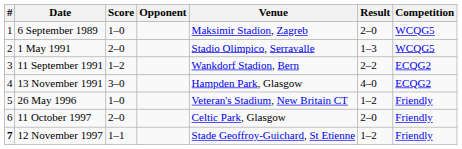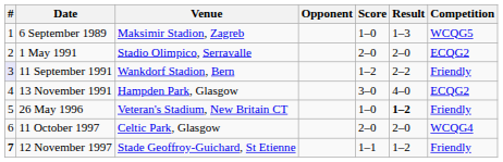 <table class="wikitable">
 <tr>
 <th>#</th>
 <th>Date</th>
+<th>Venue</th>
+<th>Opponent</th>
 <th>Score</th>
-<th>Opponent</th>
-<th>Venue</th>
 <th>Result</th>
 <th>Competition</th>
 </tr>
 <tr>
 <td>1</td>
 <td>6 September 1989</td>
+<td><a href='#'>Maksimir Stadion</a>, <a href='#'>Zagreb</a></td>
+<td></td>
 <td>1–0</td>
-<td></td>
-<td><a href='#'>Maksimir Stadion</a>, <a href='#'>Zagreb</a></td>
-<td>2–0</td>
+<td>1–3</td>
 <td><a href='#'>WCQG5</a></td>
 </tr>
 <tr>
 <td>2</td>
 <td>1 May 1991</td>
+<td><a href='#'>Stadio Olimpico</a>, <a href='#'>Serravalle</a></td>
+<td></td>
 <td>2–0</td>
-<td></td>
-<td><a href='#'>Stadio Olimpico</a>, <a href='#'>Serravalle</a></td>
-<td>1–3</td>
-<td><a href='#'>WCQG5</a></td>
+<td>2–0</td>
+<td><a href='#'>ECQG2</a></td>
 </tr>
 <tr>
-<td>3</td>
+<td style="background: lavender;">3</td>
 <td>11 September 1991</td>
+<td><a href='#'>Wankdorf Stadion</a>, <a href='#'>Bern</a></td>
+<td></td>
 <td>1–2</td>
-<td></td>
-<td><a href='#'>Wankdorf Stadion</a>, <a href='#'>Bern</a></td>
 <td>2–2</td>
-<td><a href='#'>ECQG2</a></td>
+<td><a href='#'>Friendly</a></td>
 </tr>
 <tr>
 <td>4</td>
 <td>13 November 1991</td>
+<td><a href='#'>Hampden Park</a>, Glasgow</td>
+<td></td>
 <td>3–0</td>
-<td></td>
-<td><a href='#'>Hampden Park</a>, Glasgow</td>
 <td>4–0</td>
 <td><a href='#'>ECQG2</a></td>
 </tr>
 <tr>
 <td>5</td>
 <td>26 May 1996</td>
+<td><a href='#'>Veteran's Stadium</a>, <a href='#'>New Britain CT</a></td>
+<td></td>
 <td>1–0</td>
-<td></td>
-<td><a href='#'>Veteran's Stadium</a>, <a href='#'>New Britain CT</a></td>
-<td>1–2</td>
+<td><strong>1–2</strong></td>
 <td><a href='#'>Friendly</a></td>
 </tr>
 <tr>
 <td>6</td>
 <td>11 October 1997</td>
+<td><a href='#'>Celtic Park</a>, Glasgow</td>
+<td></td>
 <td>2–0</td>
-<td></td>
-<td><a href='#'>Celtic Park</a>, Glasgow</td>
 <td>2–0</td>
-<td><a href='#'>Friendly</a></td>
+<td><a href='#'>WCQG4</a></td>
 </tr>
 <tr>
 <td><strong>7</strong></td>
 <td>12 November 1997</td>
+<td><a href='#'>Stade Geoffroy-Guichard</a>, <a href='#'>St Etienne</a></td>
+<td></td>
 <td>1–1</td>
-<td></td>
-<td><a href='#'>Stade Geoffroy-Guichard</a>, <a href='#'>St Etienne</a></td>
 <td>1–2</td>
 <td><a href='#'>Friendly</a></td>
 </tr>
 </table>
